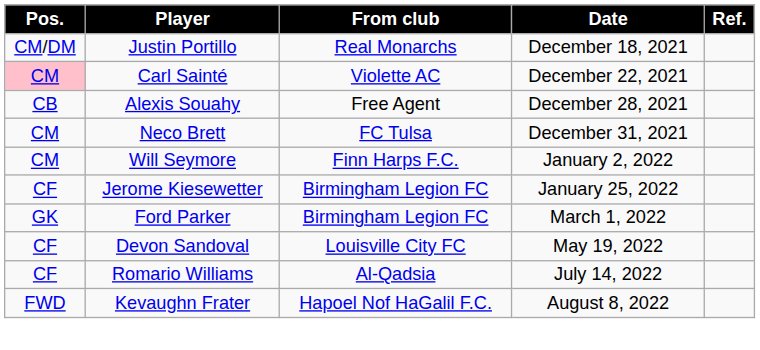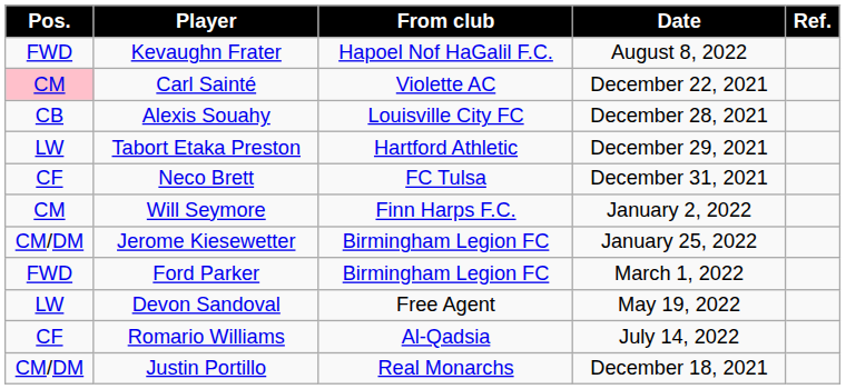 <table class="wikitable" style="text-align:center; font-size:86%; width:45%;">
 <tr>
 <th style="background:#000; color:white; text-align:center;">Pos.</th>
 <th style="background:#000; color:white; text-align:center;">Player</th>
 <th style="background:#000; color:white; text-align:center;">From club</th>
 <th style="background:#000; color:white; text-align:center;">Date</th>
 <th style="background:#000; color:white; text-align:center;">Ref.</th>
 </tr>
 <tr>
-<td><a href='#'>CM</a>/<a href='#'>DM</a></td>
-<td> <a href='#'>Justin Portillo</a></td>
-<td> <a href='#'>Real Monarchs</a></td>
-<td>December 18, 2021</td>
+<td><a href='#'>FWD</a></td>
+<td> <a href='#'>Kevaughn Frater</a></td>
+<td> <a href='#'>Hapoel Nof HaGalil F.C.</a></td>
+<td>August 8, 2022</td>
 <td></td>
 </tr>
 <tr>
 <td style="background: pink;"><a href='#'>CM</a></td>
 <td> <a href='#'>Carl Sainté</a></td>
 <td> <a href='#'>Violette AC</a></td>
 <td>December 22, 2021</td>
 <td></td>
 </tr>
 <tr>
 <td><a href='#'>CB</a></td>
 <td> <a href='#'>Alexis Souahy</a></td>
-<td>Free Agent</td>
+<td> <a href='#'>Louisville City FC</a></td>
 <td>December 28, 2021</td>
 <td></td>
 </tr>
 <tr>
-<td><a href='#'>CM</a></td>
+<td><a href='#'>LW</a></td>
+<td> <a href='#'>Tabort Etaka Preston</a></td>
+<td> <a href='#'>Hartford Athletic</a></td>
+<td>December 29, 2021</td>
+<td></td>
+</tr>
+<tr>
+<td><a href='#'>CF</a></td>
 <td> <a href='#'>Neco Brett</a></td>
 <td> <a href='#'>FC Tulsa</a></td>
 <td>December 31, 2021</td>
 <td></td>
 </tr>
 <tr>
 <td><a href='#'>CM</a></td>
 <td> <a href='#'>Will Seymore</a></td>
 <td> <a href='#'>Finn Harps F.C.</a></td>
 <td>January 2, 2022</td>
 <td></td>
 </tr>
 <tr>
-<td><a href='#'>CF</a></td>
+<td><a href='#'>CM</a>/<a href='#'>DM</a></td>
 <td> <a href='#'>Jerome Kiesewetter</a></td>
 <td> <a href='#'>Birmingham Legion FC</a></td>
 <td>January 25, 2022</td>
 <td></td>
 </tr>
 <tr>
-<td><a href='#'>GK</a></td>
+<td><a href='#'>FWD</a></td>
 <td> <a href='#'>Ford Parker</a></td>
 <td> <a href='#'>Birmingham Legion FC</a></td>
 <td>March 1, 2022</td>
 <td></td>
 </tr>
 <tr>
-<td><a href='#'>CF</a></td>
+<td><a href='#'>LW</a></td>
 <td> <a href='#'>Devon Sandoval</a></td>
-<td> <a href='#'>Louisville City FC</a></td>
+<td>Free Agent</td>
 <td>May 19, 2022</td>
 <td></td>
 </tr>
 <tr>
 <td><a href='#'>CF</a></td>
 <td> <a href='#'>Romario Williams</a></td>
 <td> <a href='#'>Al-Qadsia</a></td>
 <td>July 14, 2022</td>
 <td></td>
 </tr>
 <tr>
-<td><a href='#'>FWD</a></td>
-<td> <a href='#'>Kevaughn Frater</a></td>
-<td> <a href='#'>Hapoel Nof HaGalil F.C.</a></td>
-<td>August 8, 2022</td>
+<td><a href='#'>CM</a>/<a href='#'>DM</a></td>
+<td> <a href='#'>Justin Portillo</a></td>
+<td> <a href='#'>Real Monarchs</a></td>
+<td>December 18, 2021</td>
 <td></td>
 </tr>
 </table>
